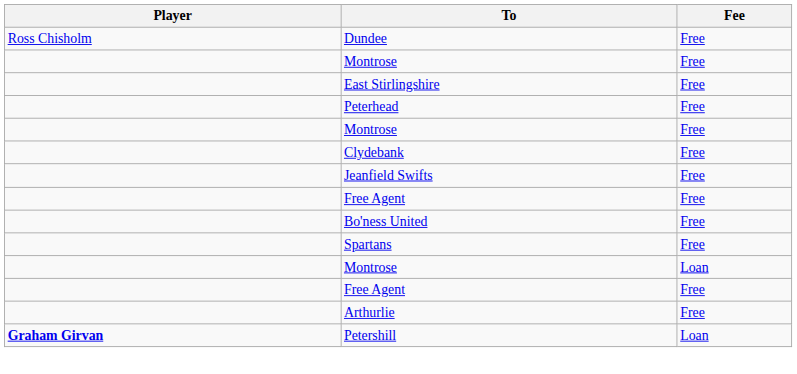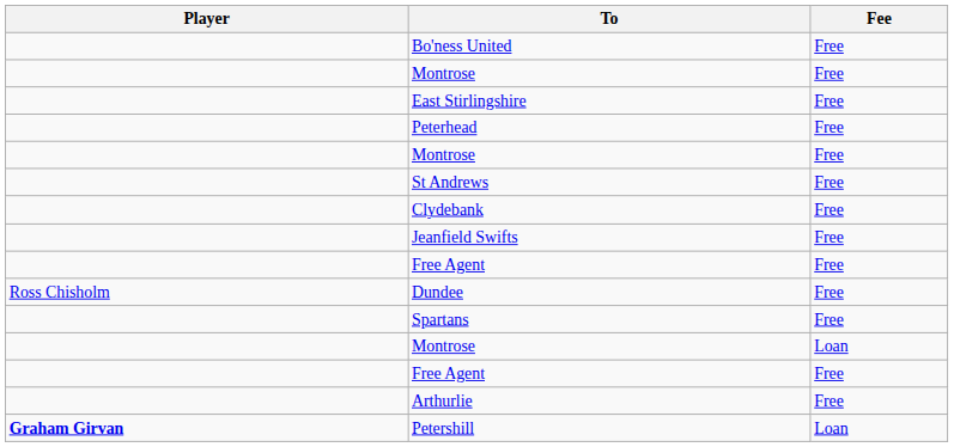 <table class="wikitable" style="text-align:center; font-size:95%;width:98%; text-align:left">
 <tr>
 <th>Player</th>
 <th>To</th>
 <th>Fee</th>
 </tr>
 <tr>
-<td> <a href='#'>Ross Chisholm</a></td>
-<td> <a href='#'>Dundee</a></td>
+<td> </td>
+<td> <a href='#'>Bo'ness United</a></td>
 <td><a href='#'>Free</a></td>
 </tr>
 <tr>
 <td> </td>
 <td> <a href='#'>Montrose</a></td>
 <td><a href='#'>Free</a></td>
 </tr>
 <tr>
 <td> </td>
 <td> <a href='#'>East Stirlingshire</a></td>
 <td><a href='#'>Free</a></td>
 </tr>
 <tr>
 <td> </td>
 <td> <a href='#'>Peterhead</a></td>
 <td><a href='#'>Free</a></td>
 </tr>
 <tr>
 <td> </td>
 <td> <a href='#'>Montrose</a></td>
 <td><a href='#'>Free</a></td>
 </tr>
 <tr>
 <td> </td>
+<td> <a href='#'>St Andrews</a></td>
+<td><a href='#'>Free</a></td>
+</tr>
+<tr>
+<td> </td>
 <td> <a href='#'>Clydebank</a></td>
 <td><a href='#'>Free</a></td>
 </tr>
 <tr>
 <td> </td>
 <td> <a href='#'>Jeanfield Swifts</a></td>
 <td><a href='#'>Free</a></td>
 </tr>
 <tr>
 <td> </td>
 <td><a href='#'>Free Agent</a></td>
 <td><a href='#'>Free</a></td>
 </tr>
 <tr>
-<td> </td>
-<td> <a href='#'>Bo'ness United</a></td>
+<td> <a href='#'>Ross Chisholm</a></td>
+<td> <a href='#'>Dundee</a></td>
 <td><a href='#'>Free</a></td>
 </tr>
 <tr>
 <td> </td>
 <td> <a href='#'>Spartans</a></td>
 <td><a href='#'>Free</a></td>
 </tr>
 <tr>
 <td> </td>
 <td> <a href='#'>Montrose</a></td>
 <td><a href='#'>Loan</a></td>
 </tr>
 <tr>
 <td> </td>
 <td><a href='#'>Free Agent</a></td>
 <td><a href='#'>Free</a></td>
 </tr>
 <tr>
 <td> </td>
 <td> <a href='#'>Arthurlie</a></td>
 <td><a href='#'>Free</a></td>
 </tr>
 <tr>
 <td><strong> <a href='#'>Graham Girvan</a></strong></td>
 <td> <a href='#'>Petershill</a></td>
 <td><a href='#'>Loan</a></td>
 </tr>
 </table>
